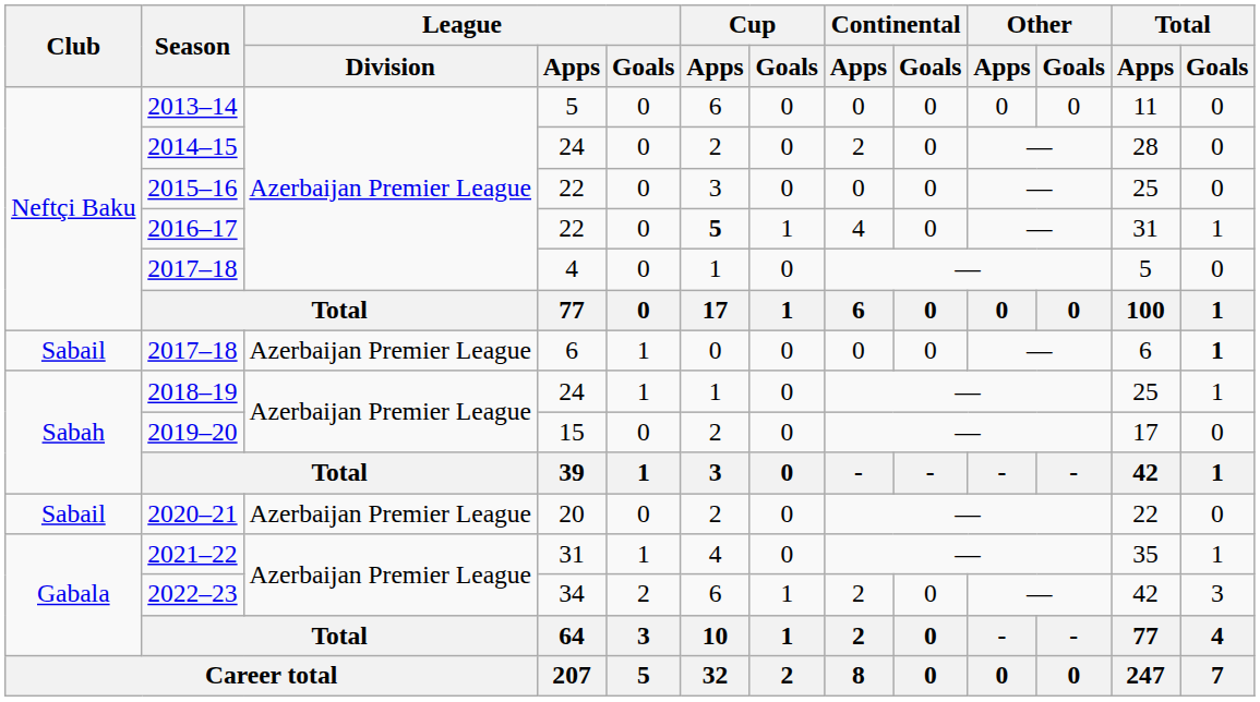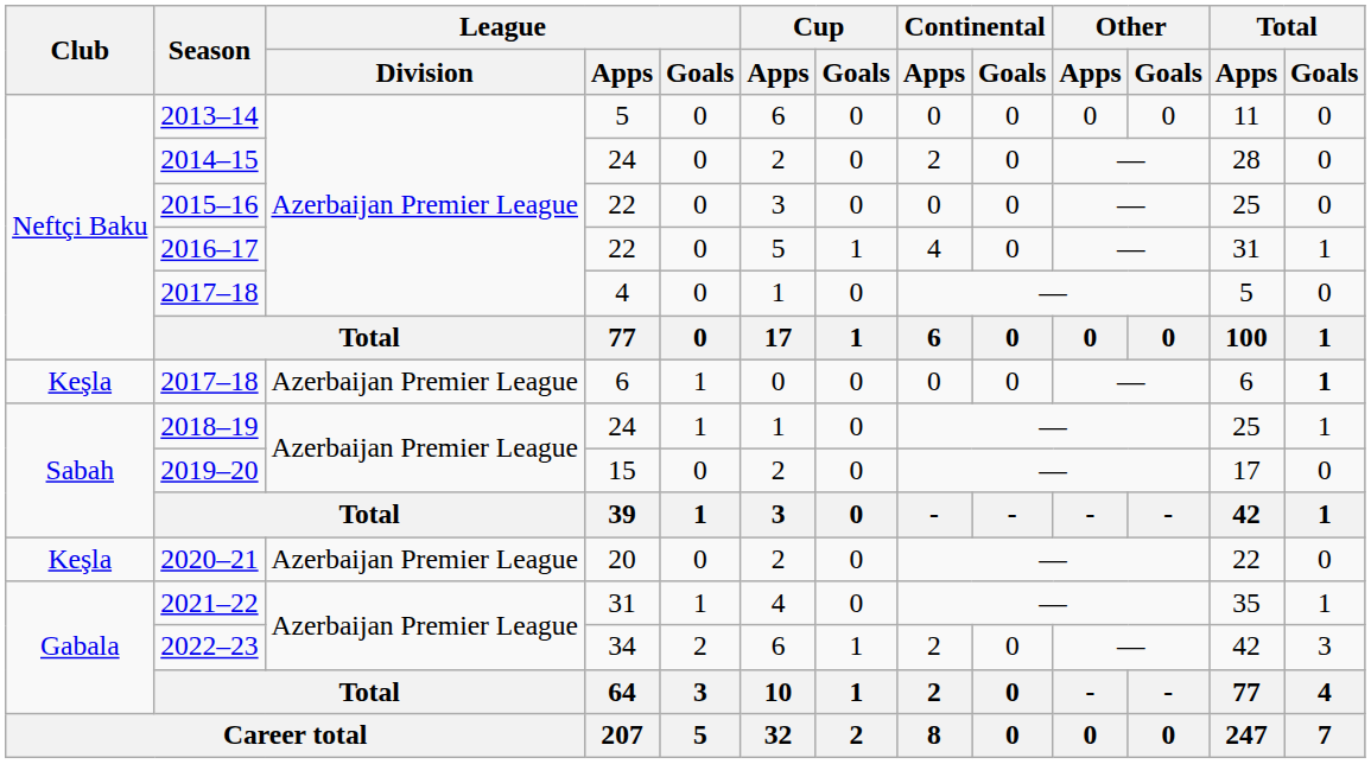 <table class=wikitable style=text-align:center>
 <tr>
 <th rowspan=2>Club</th>
 <th rowspan=2>Season</th>
 <th colspan=3>League</th>
 <th colspan=2>Cup</th>
 <th colspan=2>Continental</th>
 <th colspan=2>Other</th>
 <th colspan=2>Total</th>
 </tr>
 <tr>
 <th>Division</th>
 <th>Apps</th>
 <th>Goals</th>
 <th>Apps</th>
 <th>Goals</th>
 <th>Apps</th>
 <th>Goals</th>
 <th>Apps</th>
 <th>Goals</th>
 <th>Apps</th>
 <th>Goals</th>
 </tr>
 <tr>
 <td rowspan="6"><a href='#'>Neftçi Baku</a></td>
 <td><a href='#'>2013–14</a></td>
 <td rowspan="5"><a href='#'>Azerbaijan Premier League</a></td>
 <td>5</td>
 <td>0</td>
 <td>6</td>
 <td>0</td>
 <td>0</td>
 <td>0</td>
 <td>0</td>
 <td>0</td>
 <td>11</td>
 <td>0</td>
 </tr>
 <tr>
 <td><a href='#'>2014–15</a></td>
 <td>24</td>
 <td>0</td>
 <td>2</td>
 <td>0</td>
 <td>2</td>
 <td>0</td>
 <td colspan="2">—</td>
 <td>28</td>
 <td>0</td>
 </tr>
 <tr>
 <td><a href='#'>2015–16</a></td>
 <td>22</td>
 <td>0</td>
 <td>3</td>
 <td>0</td>
 <td>0</td>
 <td>0</td>
 <td colspan="2">—</td>
 <td>25</td>
 <td>0</td>
 </tr>
 <tr>
 <td><a href='#'>2016–17</a></td>
 <td>22</td>
 <td>0</td>
-<td><strong>5</strong></td>
+<td>5</td>
 <td>1</td>
 <td>4</td>
 <td>0</td>
 <td colspan="2">—</td>
 <td>31</td>
 <td>1</td>
 </tr>
 <tr>
 <td><a href='#'>2017–18</a></td>
 <td>4</td>
 <td>0</td>
 <td>1</td>
 <td>0</td>
 <td colspan="4">—</td>
 <td>5</td>
 <td>0</td>
 </tr>
 <tr>
 <th colspan="2">Total</th>
 <th>77</th>
 <th>0</th>
 <th>17</th>
 <th>1</th>
 <th>6</th>
 <th>0</th>
 <th>0</th>
 <th>0</th>
 <th>100</th>
 <th>1</th>
 </tr>
 <tr>
-<td><a href='#'>Sabail</a></td>
+<td><a href='#'>Keşla</a></td>
 <td><a href='#'>2017–18</a></td>
 <td>Azerbaijan Premier League</td>
 <td>6</td>
 <td>1</td>
 <td>0</td>
 <td>0</td>
 <td>0</td>
 <td>0</td>
 <td colspan="2">—</td>
 <td>6</td>
 <td><strong>1</strong></td>
 </tr>
 <tr>
 <td rowspan="3"><a href='#'>Sabah</a></td>
 <td><a href='#'>2018–19</a></td>
 <td rowspan="2">Azerbaijan Premier League</td>
 <td>24</td>
 <td>1</td>
 <td>1</td>
 <td>0</td>
 <td colspan="4">—</td>
 <td>25</td>
 <td>1</td>
 </tr>
 <tr>
 <td><a href='#'>2019–20</a></td>
 <td>15</td>
 <td>0</td>
 <td>2</td>
 <td>0</td>
 <td colspan="4">—</td>
 <td>17</td>
 <td>0</td>
 </tr>
 <tr>
 <th colspan="2">Total</th>
 <th>39</th>
 <th>1</th>
 <th>3</th>
 <th>0</th>
 <th>-</th>
 <th>-</th>
 <th>-</th>
 <th>-</th>
 <th>42</th>
 <th>1</th>
 </tr>
 <tr>
-<td><a href='#'>Sabail</a></td>
+<td><a href='#'>Keşla</a></td>
 <td><a href='#'>2020–21</a></td>
 <td>Azerbaijan Premier League</td>
 <td>20</td>
 <td>0</td>
 <td>2</td>
 <td>0</td>
 <td colspan="4">—</td>
 <td>22</td>
 <td>0</td>
 </tr>
 <tr>
 <td rowspan="3"><a href='#'>Gabala</a></td>
 <td><a href='#'>2021–22</a></td>
 <td rowspan="2">Azerbaijan Premier League</td>
 <td>31</td>
 <td>1</td>
 <td>4</td>
 <td>0</td>
 <td colspan="4">—</td>
 <td>35</td>
 <td>1</td>
 </tr>
 <tr>
 <td><a href='#'>2022–23</a></td>
 <td>34</td>
 <td>2</td>
 <td>6</td>
 <td>1</td>
 <td>2</td>
 <td>0</td>
 <td colspan="2">—</td>
 <td>42</td>
 <td>3</td>
 </tr>
 <tr>
 <th colspan=2>Total</th>
 <th>64</th>
 <th>3</th>
 <th>10</th>
 <th>1</th>
 <th>2</th>
 <th>0</th>
 <th>-</th>
 <th>-</th>
 <th>77</th>
 <th>4</th>
 </tr>
 <tr>
 <th colspan=3>Career total</th>
 <th>207</th>
 <th>5</th>
 <th>32</th>
 <th>2</th>
 <th>8</th>
 <th>0</th>
 <th>0</th>
 <th>0</th>
 <th>247</th>
 <th>7</th>
 </tr>
 </table>
